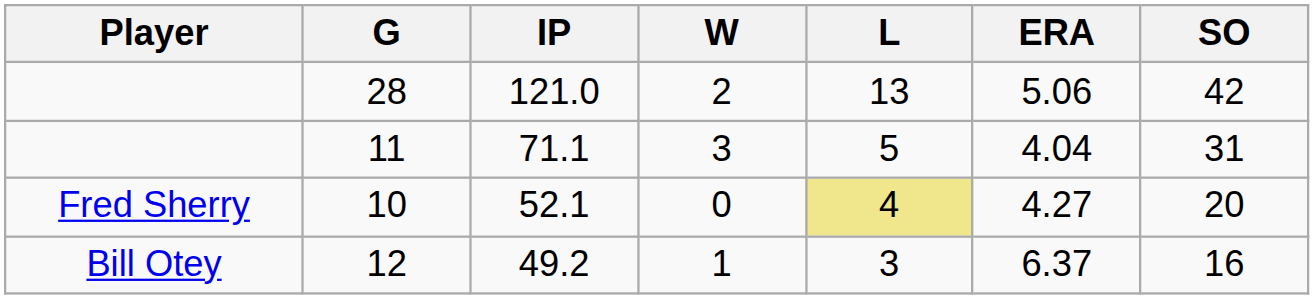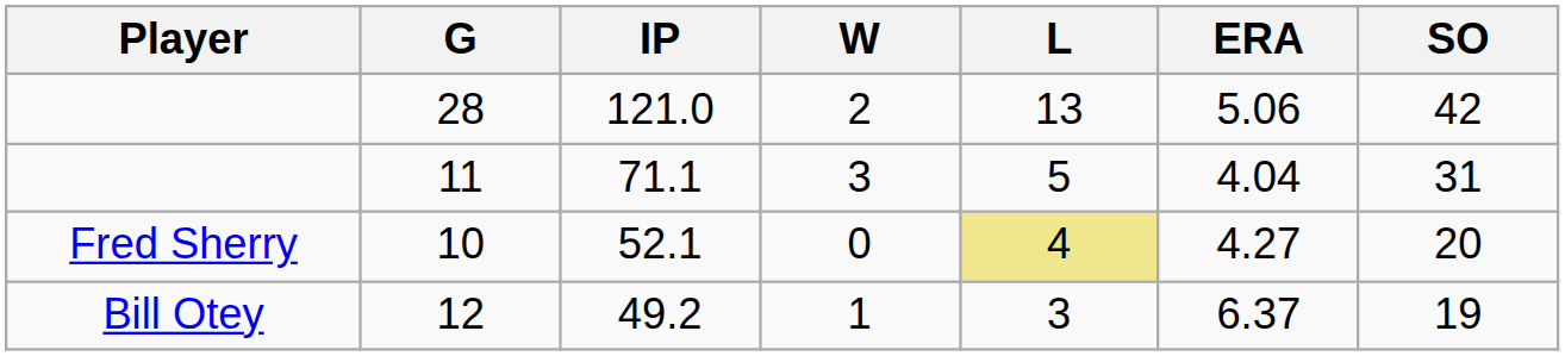 <table class="wikitable sortable">
 <tr>
 <th bgcolor="#DDDDFF" width="16%">Player</th>
 <th bgcolor="#DDDDFF" width="9%">G</th>
 <th bgcolor="#DDDDFF" width="9%">IP</th>
 <th bgcolor="#DDDDFF" width="9%">W</th>
 <th bgcolor="#DDDDFF" width="9%">L</th>
 <th bgcolor="#DDDDFF" width="9%">ERA</th>
 <th bgcolor="#DDDDFF" width="9%">SO</th>
 </tr>
 <tr align="center">
 <td></td>
 <td>28</td>
 <td>121.0</td>
 <td>2</td>
 <td>13</td>
 <td>5.06</td>
 <td>42</td>
 </tr>
 <tr align="center">
 <td></td>
 <td>11</td>
 <td>71.1</td>
 <td>3</td>
 <td>5</td>
 <td>4.04</td>
 <td>31</td>
 </tr>
 <tr align="center">
 <td><a href='#'>Fred Sherry</a></td>
 <td>10</td>
 <td>52.1</td>
 <td>0</td>
 <td style="background: khaki;">4</td>
 <td>4.27</td>
 <td>20</td>
 </tr>
 <tr align=center>
 <td><a href='#'>Bill Otey</a></td>
 <td>12</td>
 <td>49.2</td>
 <td>1</td>
 <td>3</td>
 <td>6.37</td>
-<td>16</td>
+<td>19</td>
 </tr>
 </table>
